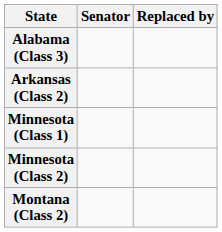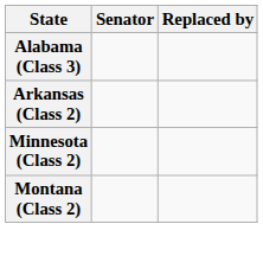 <table class="wikitable sortable plainrowheaders">
 <tr>
 <th scope="col">State</th>
 <th scope="col">Senator</th>
 <th scope="col">Replaced by</th>
 </tr>
 <tr>
 <th>Alabama<br>(Class 3)</th>
 <td></td>
 <td></td>
 </tr>
 <tr>
 <th>Arkansas<br>(Class 2)</th>
 <td></td>
 <td></td>
 </tr>
 <tr>
-<th>Minnesota<br>(Class 1)</th>
-<td></td>
-<td></td>
-</tr>
-<tr>
 <th>Minnesota<br>(Class 2)</th>
 <td></td>
 <td></td>
 </tr>
 <tr>
 <th>Montana<br>(Class 2)</th>
 <td></td>
 <td></td>
 </tr>
 </table>
